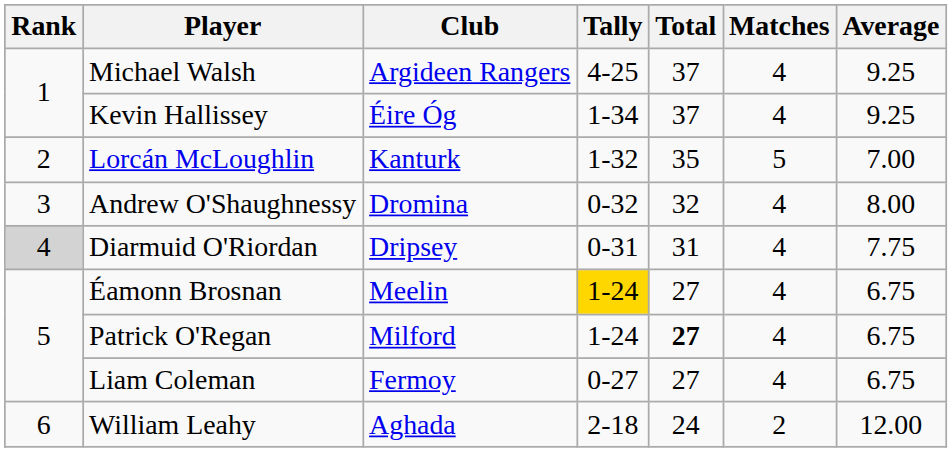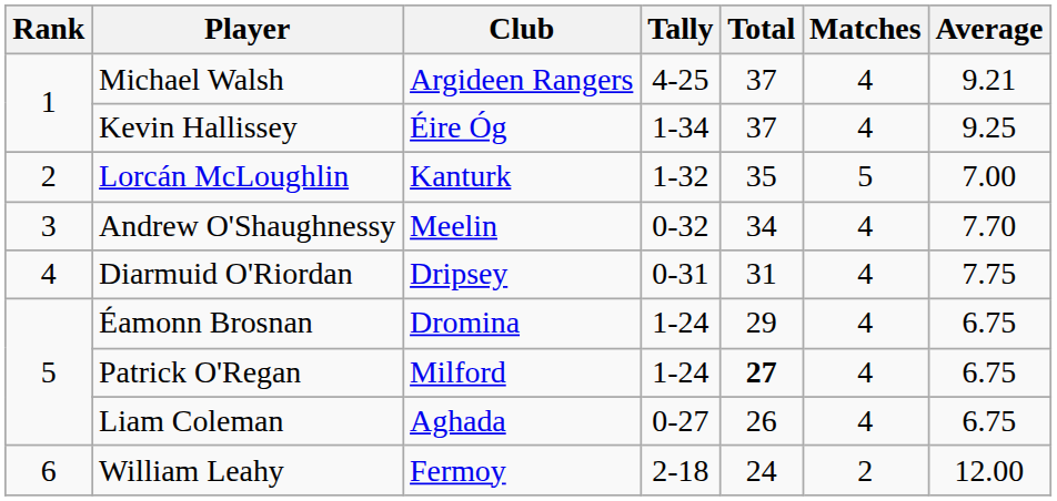 <table class="wikitable">
 <tr>
 <th>Rank</th>
 <th>Player</th>
 <th>Club</th>
 <th>Tally</th>
 <th>Total</th>
 <th>Matches</th>
 <th>Average</th>
 </tr>
 <tr>
 <td rowspan="2" style="text-align:center;">1</td>
 <td>Michael Walsh</td>
 <td><a href='#'>Argideen Rangers</a></td>
 <td align=center>4-25</td>
 <td align=center>37</td>
 <td align=center>4</td>
-<td align=center>9.25</td>
+<td align=center>9.21</td>
 </tr>
 <tr>
 <td>Kevin Hallissey</td>
 <td><a href='#'>Éire Óg</a></td>
 <td align=center>1-34</td>
 <td align=center>37</td>
 <td align=center>4</td>
 <td align=center>9.25</td>
 </tr>
 <tr>
 <td rowspan="1" style="text-align:center;">2</td>
 <td><a href='#'>Lorcán McLoughlin</a></td>
 <td><a href='#'>Kanturk</a></td>
 <td align=center>1-32</td>
 <td align=center>35</td>
 <td align=center>5</td>
 <td align=center>7.00</td>
 </tr>
 <tr>
 <td rowspan="1" style="text-align:center;">3</td>
 <td>Andrew O'Shaughnessy</td>
-<td><a href='#'>Dromina</a></td>
+<td><a href='#'>Meelin</a></td>
 <td align=center>0-32</td>
-<td align=center>32</td>
+<td align=center>34</td>
 <td align=center>4</td>
-<td align=center>8.00</td>
+<td align=center>7.70</td>
 </tr>
 <tr>
-<td rowspan="1" style="background: lightgrey; text-align:center;">4</td>
+<td rowspan="1" style="text-align:center;">4</td>
 <td>Diarmuid O'Riordan</td>
 <td><a href='#'>Dripsey</a></td>
 <td align=center>0-31</td>
 <td align=center>31</td>
 <td align=center>4</td>
 <td align=center>7.75</td>
 </tr>
 <tr>
 <td rowspan="3" style="text-align:center;">5</td>
 <td>Éamonn Brosnan</td>
-<td><a href='#'>Meelin</a></td>
-<td align=center style="background: gold;">1-24</td>
-<td align=center>27</td>
+<td><a href='#'>Dromina</a></td>
+<td align=center>1-24</td>
+<td align=center>29</td>
 <td align=center>4</td>
 <td align=center>6.75</td>
 </tr>
 <tr>
 <td>Patrick O'Regan</td>
 <td><a href='#'>Milford</a></td>
 <td align=center>1-24</td>
 <td align=center><strong>27</strong></td>
 <td align=center>4</td>
 <td align=center>6.75</td>
 </tr>
 <tr>
 <td>Liam Coleman</td>
-<td><a href='#'>Fermoy</a></td>
+<td><a href='#'>Aghada</a></td>
 <td align=center>0-27</td>
-<td align=center>27</td>
+<td align=center>26</td>
 <td align=center>4</td>
 <td align=center>6.75</td>
 </tr>
 <tr>
 <td rowspan="1" style="text-align:center;">6</td>
 <td>William Leahy</td>
-<td><a href='#'>Aghada</a></td>
+<td><a href='#'>Fermoy</a></td>
 <td align=center>2-18</td>
 <td align=center>24</td>
 <td align=center>2</td>
 <td align=center>12.00</td>
 </tr>
 </table>
